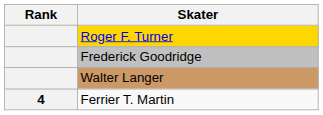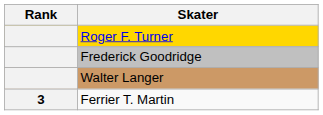 <table class="wikitable unsortable" style="text-align:left; width:30%">
 <tr>
 <th scope="col">Rank</th>
 <th scope="col">Skater</th>
 </tr>
 <tr bgcolor="gold">
 <th scope="row"></th>
 <td><a href='#'>Roger F. Turner</a></td>
 </tr>
 <tr bgcolor="silver">
 <th scope="row"></th>
 <td>Frederick Goodridge</td>
 </tr>
 <tr bgcolor="cc9966">
 <th scope="row"></th>
 <td>Walter Langer</td>
 </tr>
 <tr>
-<th scope="row">4</th>
+<th scope="row">3</th>
 <td>Ferrier T. Martin</td>
 </tr>
 </table>
